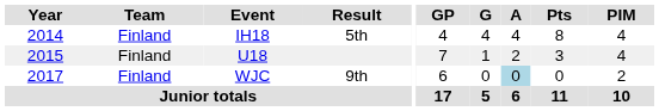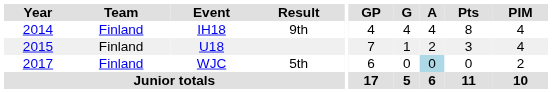 <table border="0" cellpadding="1" cellspacing="0" ID="Table3" style="text-align:center; width:40em">
 <tr ALIGN="center" bgcolor="#e0e0e0">
 <th>Year</th>
 <th>Team</th>
 <th>Event</th>
 <th>Result</th>
 <th rowspan="99" bgcolor="#ffffff"></th>
 <th>GP</th>
 <th>G</th>
 <th>A</th>
 <th>Pts</th>
 <th>PIM</th>
 </tr>
 <tr>
 <td><a href='#'>2014</a></td>
 <td><a href='#'>Finland</a></td>
 <td><a href='#'>IH18</a></td>
-<td>5th</td>
+<td>9th</td>
 <td>4</td>
 <td>4</td>
 <td>4</td>
 <td>8</td>
 <td>4</td>
 </tr>
 <tr bgcolor="#f0f0f0">
 <td><a href='#'>2015</a></td>
 <td>Finland</td>
 <td><a href='#'>U18</a></td>
 <td></td>
 <td>7</td>
 <td>1</td>
 <td>2</td>
 <td>3</td>
 <td>4</td>
 </tr>
 <tr>
 <td><a href='#'>2017</a></td>
 <td><a href='#'>Finland</a></td>
 <td><a href='#'>WJC</a></td>
-<td>9th</td>
+<td>5th</td>
 <td>6</td>
 <td>0</td>
 <td style="background: lightblue;">0</td>
 <td>0</td>
 <td>2</td>
 </tr>
 <tr bgcolor="#e0e0e0">
 <th colspan="4">Junior totals</th>
 <th>17</th>
 <th>5</th>
 <th>6</th>
 <th>11</th>
 <th>10</th>
 </tr>
 </table>
